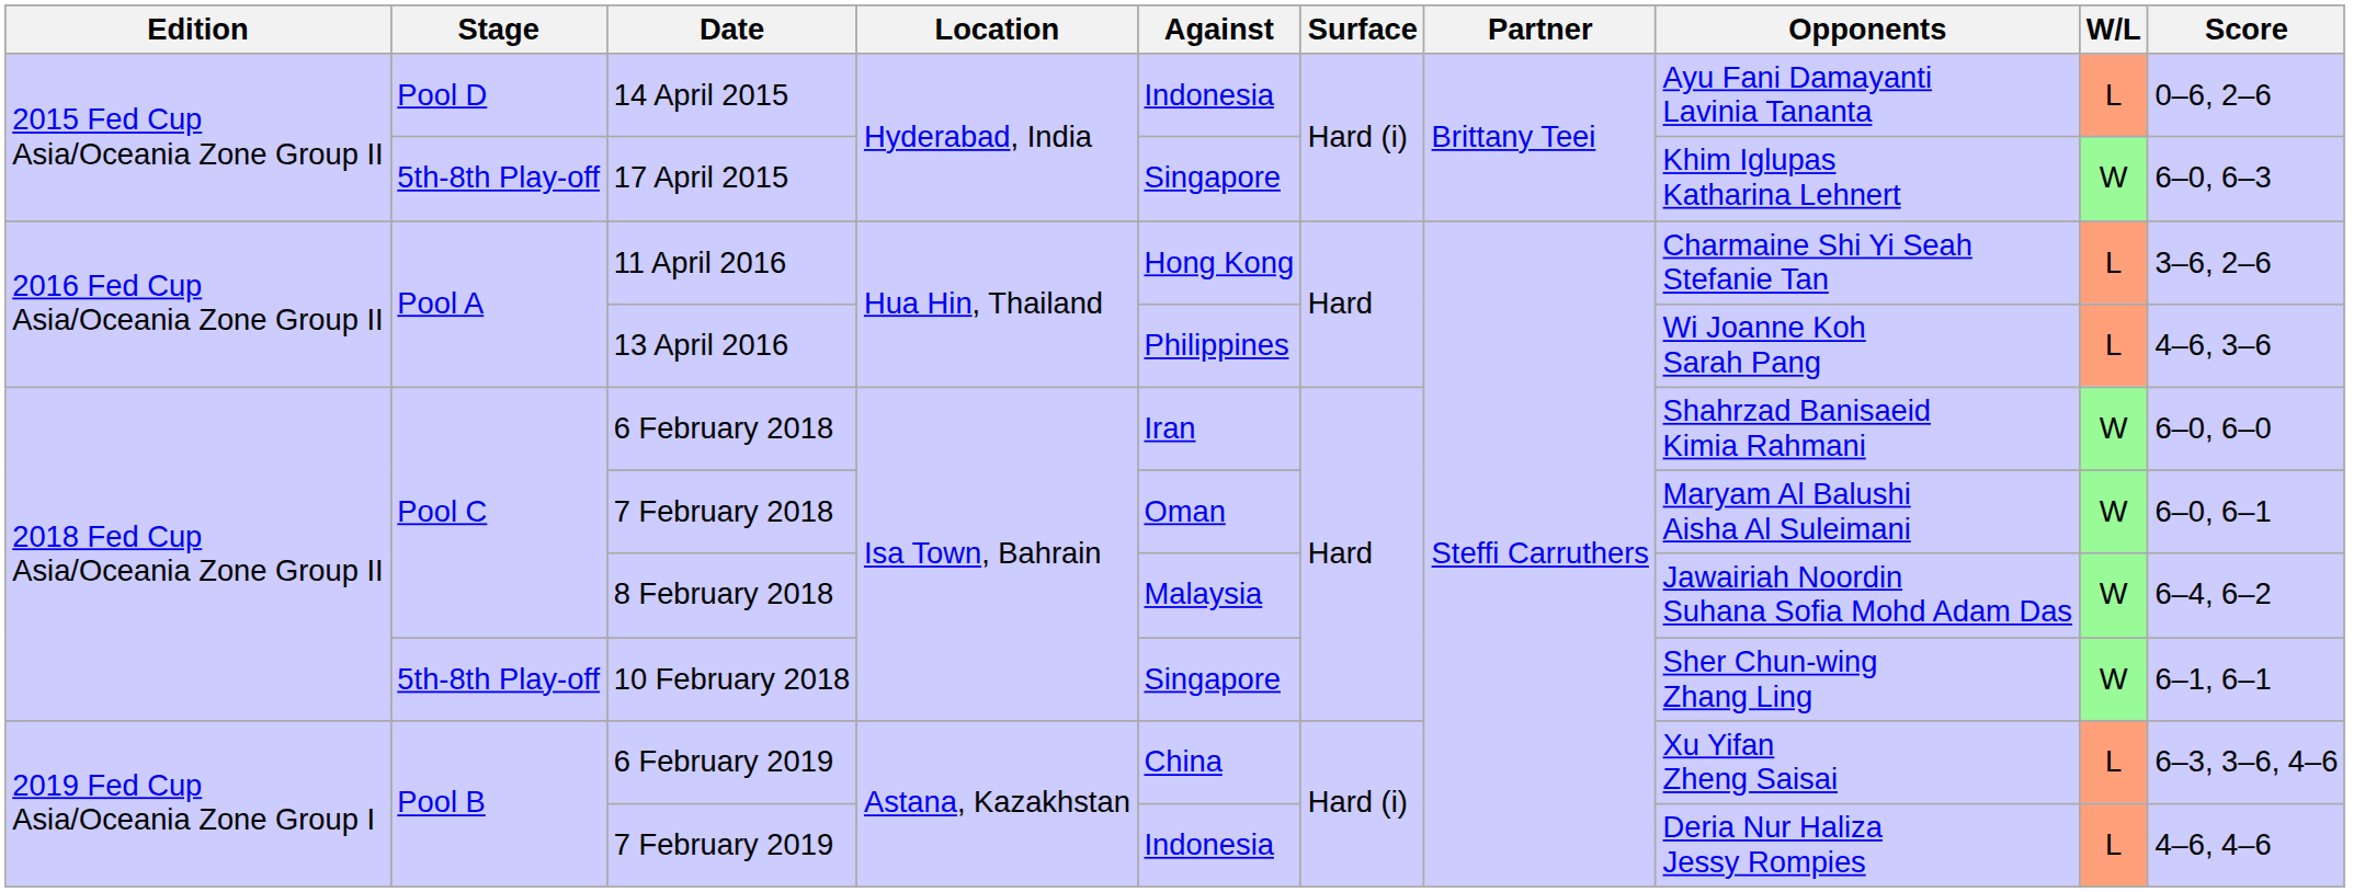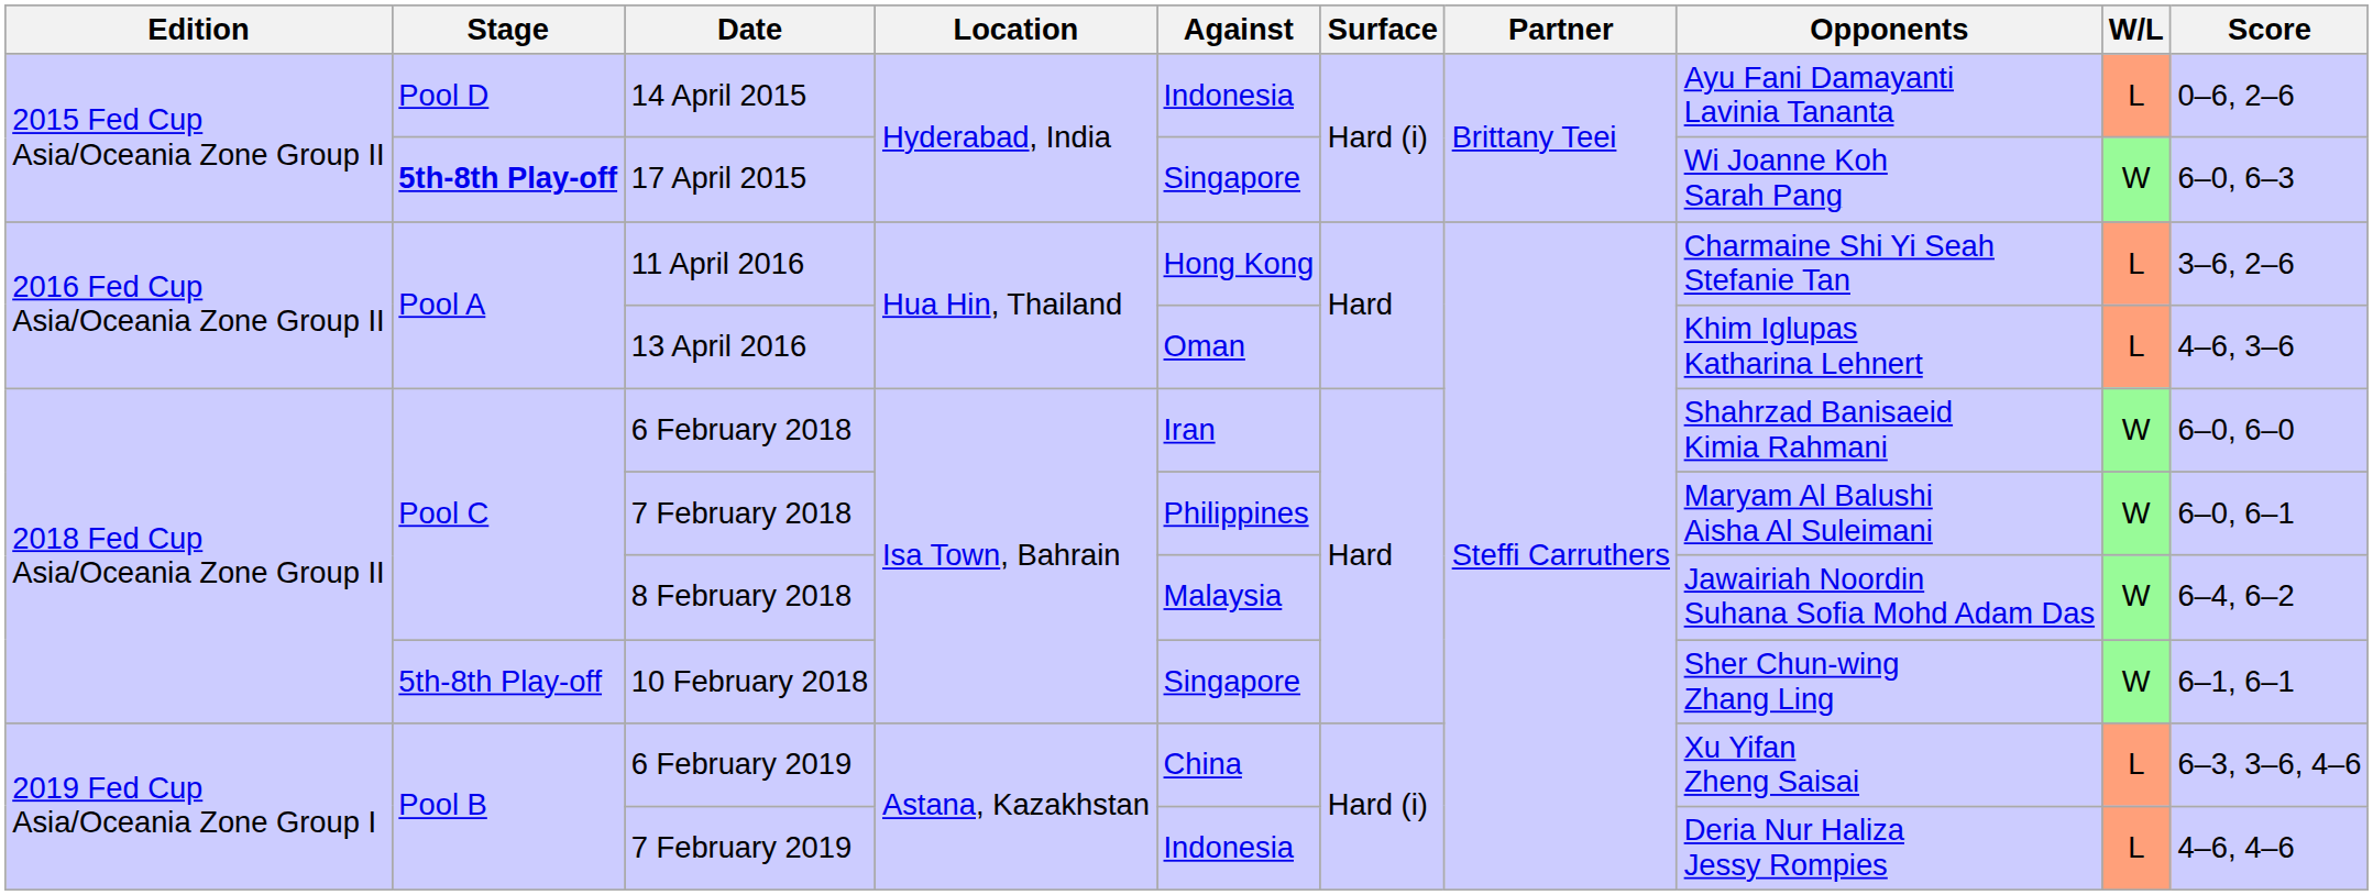 <table class=wikitable style=font-size:97%>
 <tr>
 <th>Edition</th>
 <th>Stage</th>
 <th>Date</th>
 <th>Location</th>
 <th>Against</th>
 <th>Surface</th>
 <th>Partner</th>
 <th>Opponents</th>
 <th>W/L</th>
 <th>Score</th>
 </tr>
 <tr style="background:#CCCCFF;">
 <td rowspan=2><a href='#'>2015 Fed Cup</a> <br> Asia/Oceania Zone Group II</td>
 <td><a href='#'>Pool D</a></td>
 <td>14 April 2015</td>
 <td rowspan=2><a href='#'>Hyderabad</a>, India</td>
 <td> <a href='#'>Indonesia</a></td>
 <td rowspan=2>Hard (i)</td>
 <td rowspan=2> <a href='#'>Brittany Teei</a></td>
 <td><a href='#'>Ayu Fani Damayanti</a> <br> <a href='#'>Lavinia Tananta</a></td>
 <td style="text-align:center; background:#ffa07a;">L</td>
 <td>0–6, 2–6</td>
 </tr>
 <tr style="background:#CCCCFF;">
-<td><a href='#'>5th-8th Play-off</a></td>
+<td><strong><a href='#'>5th-8th Play-off</a></strong></td>
 <td>17 April 2015</td>
 <td> <a href='#'>Singapore</a></td>
-<td><a href='#'>Khim Iglupas</a> <br> <a href='#'>Katharina Lehnert</a></td>
+<td><a href='#'>Wi Joanne Koh</a> <br> <a href='#'>Sarah Pang</a></td>
 <td style="text-align:center; background:#98fb98;">W</td>
 <td>6–0, 6–3</td>
 </tr>
 <tr style="background:#CCCCFF;">
 <td rowspan=2><a href='#'>2016 Fed Cup</a> <br> Asia/Oceania Zone Group II</td>
 <td rowspan=2><a href='#'>Pool A</a></td>
 <td>11 April 2016</td>
 <td rowspan=2><a href='#'>Hua Hin</a>, Thailand</td>
 <td> <a href='#'>Hong Kong</a></td>
 <td rowspan=2>Hard</td>
 <td rowspan=8> <a href='#'>Steffi Carruthers</a></td>
 <td><a href='#'>Charmaine Shi Yi Seah</a> <br> <a href='#'>Stefanie Tan</a></td>
 <td style="text-align:center; background:#ffa07a;">L</td>
 <td>3–6, 2–6</td>
 </tr>
 <tr style="background:#CCCCFF;">
 <td>13 April 2016</td>
-<td> <a href='#'>Philippines</a></td>
-<td><a href='#'>Wi Joanne Koh</a> <br> <a href='#'>Sarah Pang</a></td>
+<td> <a href='#'>Oman</a></td>
+<td><a href='#'>Khim Iglupas</a> <br> <a href='#'>Katharina Lehnert</a></td>
 <td style="text-align:center; background:#ffa07a;">L</td>
 <td>4–6, 3–6</td>
 </tr>
 <tr style="background:#CCCCFF;">
 <td rowspan=4><a href='#'>2018 Fed Cup</a> <br> Asia/Oceania Zone Group II</td>
 <td rowspan=3><a href='#'>Pool C</a></td>
 <td>6 February 2018</td>
 <td rowspan=4><a href='#'>Isa Town</a>, Bahrain</td>
 <td> <a href='#'>Iran</a></td>
 <td rowspan=4>Hard</td>
 <td><a href='#'>Shahrzad Banisaeid</a> <br> <a href='#'>Kimia Rahmani</a></td>
 <td style="text-align:center; background:#98fb98;">W</td>
 <td>6–0, 6–0</td>
 </tr>
 <tr style="background:#CCCCFF;">
 <td>7 February 2018</td>
-<td> <a href='#'>Oman</a></td>
+<td> <a href='#'>Philippines</a></td>
 <td><a href='#'>Maryam Al Balushi</a> <br> <a href='#'>Aisha Al Suleimani</a></td>
 <td style="text-align:center; background:#98fb98;">W</td>
 <td>6–0, 6–1</td>
 </tr>
 <tr style="background:#CCCCFF;">
 <td>8 February 2018</td>
 <td> <a href='#'>Malaysia</a></td>
 <td><a href='#'>Jawairiah Noordin</a> <br> <a href='#'>Suhana Sofia Mohd Adam Das</a></td>
 <td style="text-align:center; background:#98fb98;">W</td>
 <td>6–4, 6–2</td>
 </tr>
 <tr style="background:#CCCCFF;">
 <td><a href='#'>5th-8th Play-off</a></td>
 <td>10 February 2018</td>
 <td> <a href='#'>Singapore</a></td>
 <td><a href='#'>Sher Chun-wing</a> <br> <a href='#'>Zhang Ling</a></td>
 <td style="text-align:center; background:#98fb98;">W</td>
 <td>6–1, 6–1</td>
 </tr>
 <tr style="background:#CCCCFF;">
 <td rowspan=2><a href='#'>2019 Fed Cup</a> <br> Asia/Oceania Zone Group I</td>
 <td rowspan=2><a href='#'>Pool B</a></td>
 <td>6 February 2019</td>
 <td rowspan=2><a href='#'>Astana</a>, Kazakhstan</td>
 <td> <a href='#'>China</a></td>
 <td rowspan=2>Hard (i)</td>
 <td><a href='#'>Xu Yifan</a> <br> <a href='#'>Zheng Saisai</a></td>
 <td style="text-align:center; background:#ffa07a;">L</td>
 <td>6–3, 3–6, 4–6</td>
 </tr>
 <tr style="background:#CCCCFF;">
 <td>7 February 2019</td>
 <td> <a href='#'>Indonesia</a></td>
 <td><a href='#'>Deria Nur Haliza</a> <br> <a href='#'>Jessy Rompies</a></td>
 <td style="text-align:center; background:#ffa07a;">L</td>
 <td>4–6, 4–6</td>
 </tr>
 </table>
